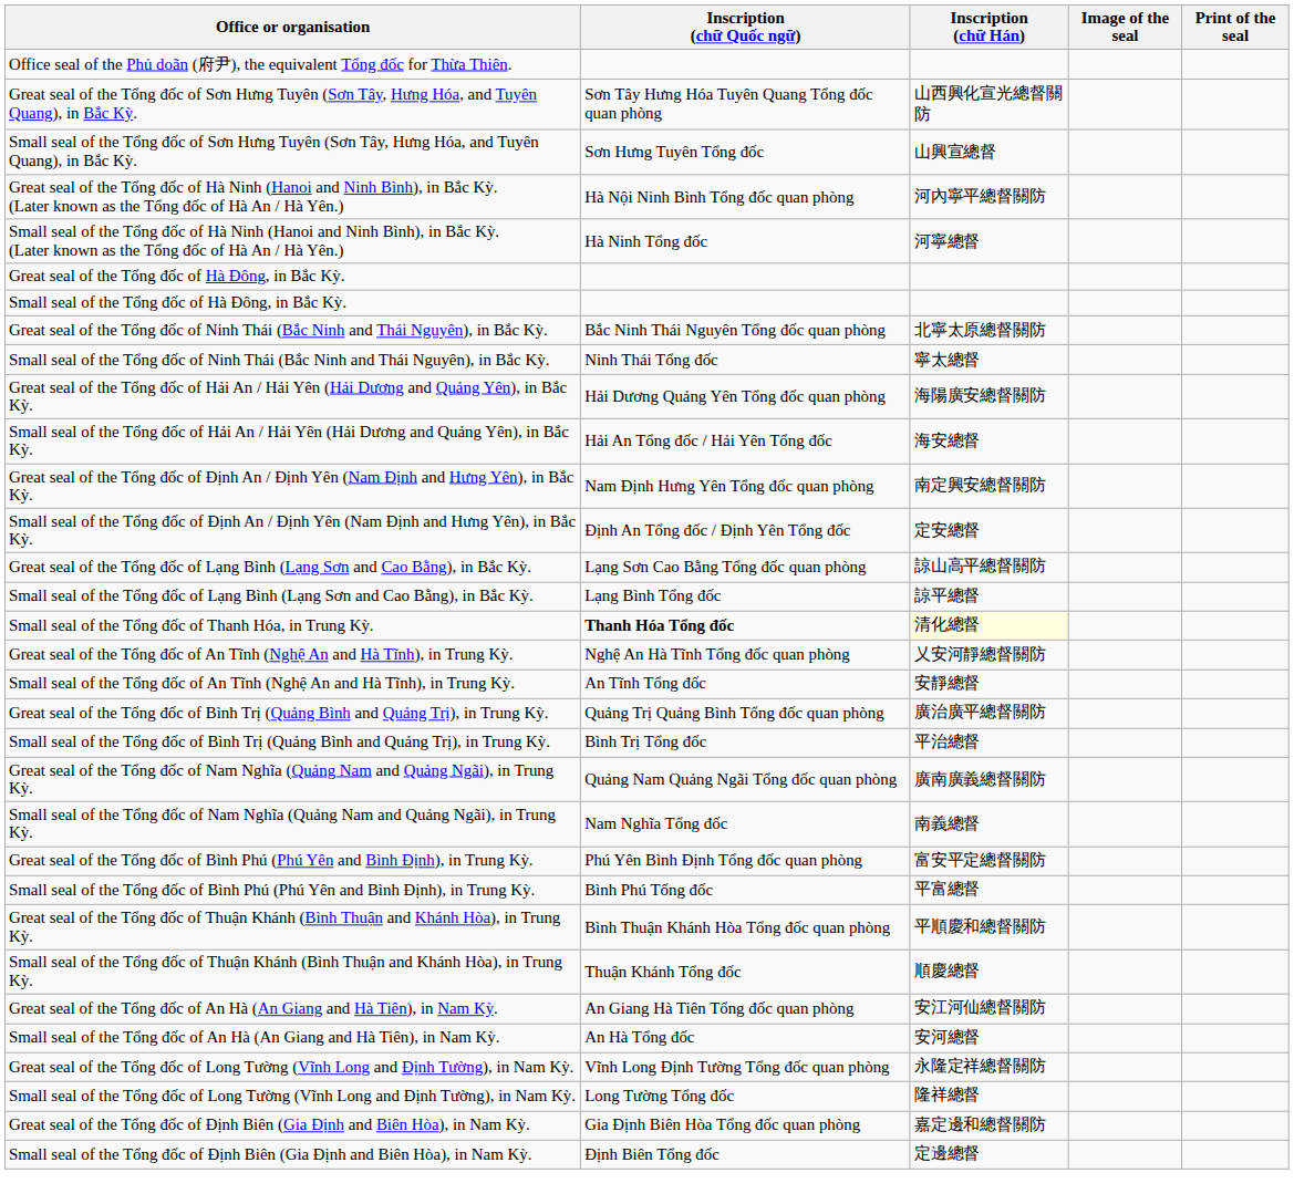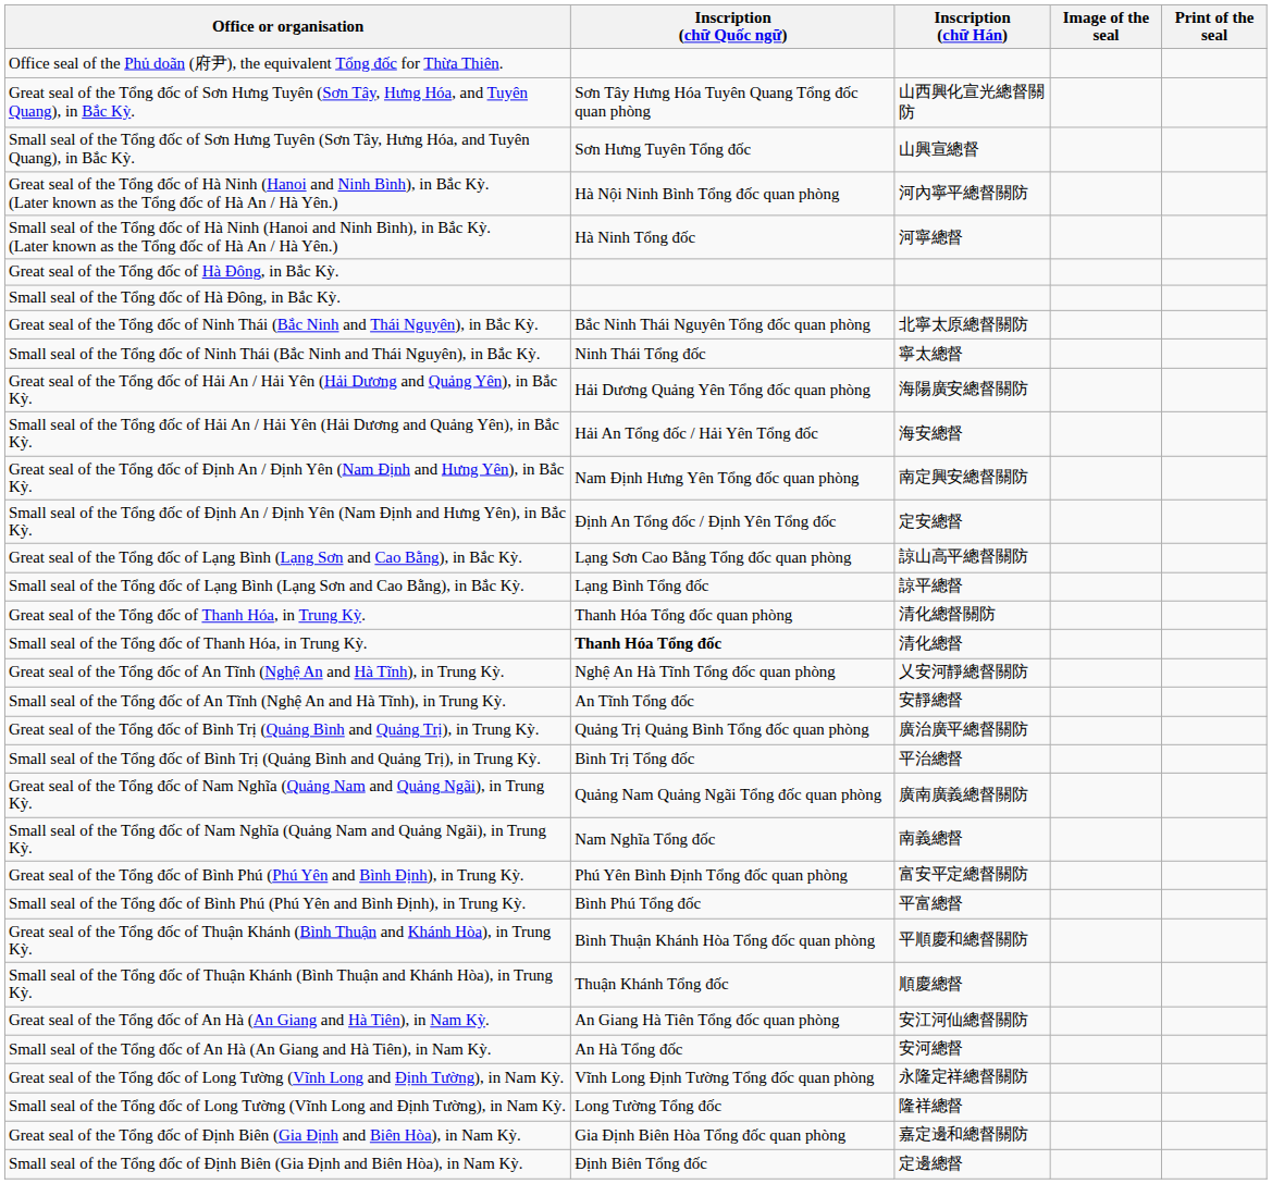 <table class="wikitable">
 <tr>
 <th>Office or organisation</th>
 <th>Inscription<br>(<a href='#'>chữ Quốc ngữ</a>)</th>
 <th>Inscription<br>(<a href='#'>chữ Hán</a>)</th>
 <th>Image of the seal</th>
 <th>Print of the seal</th>
 </tr>
 <tr>
 <td>Office seal of the <a href='#'>Phủ doãn</a> (府尹), the equivalent <a href='#'>Tổng đốc</a> for <a href='#'>Thừa Thiên</a>.</td>
 <td></td>
 <td></td>
 <td></td>
 <td></td>
 </tr>
 <tr>
 <td>Great seal of the Tổng đốc of Sơn Hưng Tuyên (<a href='#'>Sơn Tây</a>, <a href='#'>Hưng Hóa</a>, and <a href='#'>Tuyên Quang</a>), in <a href='#'>Bắc Kỳ</a>.</td>
 <td>Sơn Tây Hưng Hóa Tuyên Quang Tổng đốc quan phòng</td>
 <td>山西興化宣光總督關防</td>
 <td></td>
 <td></td>
 </tr>
 <tr>
 <td>Small seal of the Tổng đốc of Sơn Hưng Tuyên (Sơn Tây, Hưng Hóa, and Tuyên Quang), in Bắc Kỳ.</td>
 <td>Sơn Hưng Tuyên Tổng đốc</td>
 <td>山興宣總督</td>
 <td></td>
 <td></td>
 </tr>
 <tr>
 <td>Great seal of the Tổng đốc of Hà Ninh (<a href='#'>Hanoi</a> and <a href='#'>Ninh Bình</a>), in Bắc Kỳ.<br>(Later known as the Tổng đốc of Hà An / Hà Yên.)</td>
 <td>Hà Nội Ninh Bình Tổng đốc quan phòng</td>
 <td>河內寧平總督關防</td>
 <td></td>
 <td></td>
 </tr>
 <tr>
 <td>Small seal of the Tổng đốc of Hà Ninh (Hanoi and Ninh Bình), in Bắc Kỳ.<br>(Later known as the Tổng đốc of Hà An / Hà Yên.)</td>
 <td>Hà Ninh Tổng đốc</td>
 <td>河寧總督</td>
 <td></td>
 <td></td>
 </tr>
 <tr>
 <td>Great seal of the Tổng đốc of <a href='#'>Hà Đông</a>, in Bắc Kỳ.</td>
 <td></td>
 <td></td>
 <td></td>
 <td></td>
 </tr>
 <tr>
 <td>Small seal of the Tổng đốc of Hà Đông, in Bắc Kỳ.</td>
 <td></td>
 <td></td>
 <td></td>
 <td></td>
 </tr>
 <tr>
 <td>Great seal of the Tổng đốc of Ninh Thái (<a href='#'>Bắc Ninh</a> and <a href='#'>Thái Nguyên</a>), in Bắc Kỳ.</td>
 <td>Bắc Ninh Thái Nguyên Tổng đốc quan phòng</td>
 <td>北寧太原總督關防</td>
 <td></td>
 <td></td>
 </tr>
 <tr>
 <td>Small seal of the Tổng đốc of Ninh Thái (Bắc Ninh and Thái Nguyên), in Bắc Kỳ.</td>
 <td>Ninh Thái Tổng đốc</td>
 <td>寧太總督</td>
 <td></td>
 <td></td>
 </tr>
 <tr>
 <td>Great seal of the Tổng đốc of Hải An / Hải Yên (<a href='#'>Hải Dương</a> and <a href='#'>Quảng Yên</a>), in Bắc Kỳ.</td>
 <td>Hải Dương Quảng Yên Tổng đốc quan phòng</td>
 <td>海陽廣安總督關防</td>
 <td></td>
 <td></td>
 </tr>
 <tr>
 <td>Small seal of the Tổng đốc of Hải An / Hải Yên (Hải Dương and Quảng Yên), in Bắc Kỳ.</td>
 <td>Hải An Tổng đốc / Hải Yên Tổng đốc</td>
 <td>海安總督</td>
 <td></td>
 <td></td>
 </tr>
 <tr>
 <td>Great seal of the Tổng đốc of Định An / Định Yên (<a href='#'>Nam Định</a> and <a href='#'>Hưng Yên</a>), in Bắc Kỳ.</td>
 <td>Nam Định Hưng Yên Tổng đốc quan phòng</td>
 <td>南定興安總督關防</td>
 <td></td>
 <td></td>
 </tr>
 <tr>
 <td>Small seal of the Tổng đốc of Định An / Định Yên (Nam Định and Hưng Yên), in Bắc Kỳ.</td>
 <td>Định An Tổng đốc / Định Yên Tổng đốc</td>
 <td>定安總督</td>
 <td></td>
 <td></td>
 </tr>
 <tr>
 <td>Great seal of the Tổng đốc of Lạng Bình (<a href='#'>Lạng Sơn</a> and <a href='#'>Cao Bằng</a>), in Bắc Kỳ.</td>
 <td>Lạng Sơn Cao Bằng Tổng đốc quan phòng</td>
 <td>諒山高平總督關防</td>
 <td></td>
 <td></td>
 </tr>
 <tr>
 <td>Small seal of the Tổng đốc of Lạng Bình (Lạng Sơn and Cao Bằng), in Bắc Kỳ.</td>
 <td>Lạng Bình Tổng đốc</td>
 <td>諒平總督</td>
 <td></td>
 <td></td>
 </tr>
 <tr>
+<td>Great seal of the Tổng đốc of <a href='#'>Thanh Hóa</a>, in <a href='#'>Trung Kỳ</a>.</td>
+<td>Thanh Hóa Tổng đốc quan phòng</td>
+<td>清化總督關防</td>
+<td></td>
+<td></td>
+</tr>
+<tr>
 <td>Small seal of the Tổng đốc of Thanh Hóa, in Trung Kỳ.</td>
 <td><strong>Thanh Hóa Tổng đốc</strong></td>
-<td style="background: lightyellow;">清化總督</td>
+<td>清化總督</td>
 <td></td>
 <td></td>
 </tr>
 <tr>
 <td>Great seal of the Tổng đốc of An Tĩnh (<a href='#'>Nghệ An</a> and <a href='#'>Hà Tĩnh</a>), in Trung Kỳ.</td>
 <td>Nghệ An Hà Tĩnh Tổng đốc quan phòng</td>
 <td>乂安河靜總督關防</td>
 <td></td>
 <td></td>
 </tr>
 <tr>
 <td>Small seal of the Tổng đốc of An Tĩnh (Nghệ An and Hà Tĩnh), in Trung Kỳ.</td>
 <td>An Tĩnh Tổng đốc</td>
 <td>安靜總督</td>
 <td></td>
 <td></td>
 </tr>
 <tr>
 <td>Great seal of the Tổng đốc of Bình Trị (<a href='#'>Quảng Bình</a> and <a href='#'>Quảng Trị</a>), in Trung Kỳ.</td>
 <td>Quảng Trị Quảng Bình Tổng đốc quan phòng</td>
 <td>廣治廣平總督關防</td>
 <td></td>
 <td></td>
 </tr>
 <tr>
 <td>Small seal of the Tổng đốc of Bình Trị (Quảng Bình and Quảng Trị), in Trung Kỳ.</td>
 <td>Bình Trị Tổng đốc</td>
 <td>平治總督</td>
 <td></td>
 <td></td>
 </tr>
 <tr>
 <td>Great seal of the Tổng đốc of Nam Nghĩa (<a href='#'>Quảng Nam</a> and <a href='#'>Quảng Ngãi</a>), in Trung Kỳ.</td>
 <td>Quảng Nam Quảng Ngãi Tổng đốc quan phòng</td>
 <td>廣南廣義總督關防</td>
 <td></td>
 <td></td>
 </tr>
 <tr>
 <td>Small seal of the Tổng đốc of Nam Nghĩa (Quảng Nam and Quảng Ngãi), in Trung Kỳ.</td>
 <td>Nam Nghĩa Tổng đốc</td>
 <td>南義總督</td>
 <td></td>
 <td></td>
 </tr>
 <tr>
 <td>Great seal of the Tổng đốc of Bình Phú (<a href='#'>Phú Yên</a> and <a href='#'>Bình Định</a>), in Trung Kỳ.</td>
 <td>Phú Yên Bình Định Tổng đốc quan phòng</td>
 <td>富安平定總督關防</td>
 <td></td>
 <td></td>
 </tr>
 <tr>
 <td>Small seal of the Tổng đốc of Bình Phú (Phú Yên and Bình Định), in Trung Kỳ.</td>
 <td>Bình Phú Tổng đốc</td>
 <td>平富總督</td>
 <td></td>
 <td></td>
 </tr>
 <tr>
 <td>Great seal of the Tổng đốc of Thuận Khánh (<a href='#'>Bình Thuận</a> and <a href='#'>Khánh Hòa</a>), in Trung Kỳ.</td>
 <td>Bình Thuận Khánh Hòa Tổng đốc quan phòng</td>
 <td>平順慶和總督關防</td>
 <td></td>
 <td></td>
 </tr>
 <tr>
 <td>Small seal of the Tổng đốc of Thuận Khánh (Bình Thuận and Khánh Hòa), in Trung Kỳ.</td>
 <td>Thuận Khánh Tổng đốc</td>
 <td>順慶總督</td>
 <td></td>
 <td></td>
 </tr>
 <tr>
 <td>Great seal of the Tổng đốc of An Hà (<a href='#'>An Giang</a> and <a href='#'>Hà Tiên</a>), in <a href='#'>Nam Kỳ</a>.</td>
 <td>An Giang Hà Tiên Tổng đốc quan phòng</td>
 <td>安江河仙總督關防</td>
 <td></td>
 <td></td>
 </tr>
 <tr>
 <td>Small seal of the Tổng đốc of An Hà (An Giang and Hà Tiên), in Nam Kỳ.</td>
 <td>An Hà Tổng đốc</td>
 <td>安河總督</td>
 <td></td>
 <td></td>
 </tr>
 <tr>
 <td>Great seal of the Tổng đốc of Long Tường (<a href='#'>Vĩnh Long</a> and <a href='#'>Định Tường</a>), in Nam Kỳ.</td>
 <td>Vĩnh Long Định Tường Tổng đốc quan phòng</td>
 <td>永隆定祥總督關防</td>
 <td></td>
 <td></td>
 </tr>
 <tr>
 <td>Small seal of the Tổng đốc of Long Tường (Vĩnh Long and Định Tường), in Nam Kỳ.</td>
 <td>Long Tường Tổng đốc</td>
 <td>隆祥總督</td>
 <td></td>
 <td></td>
 </tr>
 <tr>
 <td>Great seal of the Tổng đốc of Định Biên (<a href='#'>Gia Định</a> and <a href='#'>Biên Hòa</a>), in Nam Kỳ.</td>
 <td>Gia Định Biên Hòa Tổng đốc quan phòng</td>
 <td>嘉定邊和總督關防</td>
 <td></td>
 <td></td>
 </tr>
 <tr>
 <td>Small seal of the Tổng đốc of Định Biên (Gia Định and Biên Hòa), in Nam Kỳ.</td>
 <td>Định Biên Tổng đốc</td>
 <td>定邊總督</td>
 <td></td>
 <td></td>
 </tr>
 </table>
